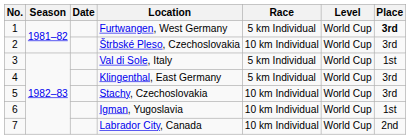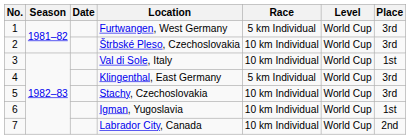 <table class="wikitable sortable" style="text-align: center;">
 <tr>
 <th scope="col">No.</th>
 <th scope="col">Season</th>
 <th scope="col">Date</th>
 <th scope="col">Location</th>
 <th scope="col">Race</th>
 <th scope="col">Level</th>
 <th scope="col">Place</th>
 </tr>
 <tr>
 <td>1</td>
 <td rowspan="2"><a href='#'>1981–82</a></td>
 <td style="text-align: right;"></td>
 <td style="text-align: left;"> <a href='#'>Furtwangen</a>, West Germany</td>
 <td>5 km Individual</td>
 <td>World Cup</td>
-<td><strong>3rd</strong></td>
+<td>3rd</td>
 </tr>
 <tr>
 <td>2</td>
 <td style="text-align: right;"></td>
 <td style="text-align: left;"> <a href='#'>Štrbské Pleso</a>, Czechoslovakia</td>
 <td>10 km Individual</td>
 <td>World Cup</td>
 <td>3rd</td>
 </tr>
 <tr>
 <td>3</td>
 <td rowspan="5"><a href='#'>1982–83</a></td>
 <td style="text-align: right;"></td>
 <td style="text-align: left;"> <a href='#'>Val di Sole</a>, Italy</td>
-<td>5 km Individual</td>
+<td>10 km Individual</td>
 <td>World Cup</td>
 <td>1st</td>
 </tr>
 <tr>
 <td>4</td>
 <td style="text-align: right;"></td>
 <td style="text-align: left;"> <a href='#'>Klingenthal</a>, East Germany</td>
 <td>5 km Individual</td>
 <td>World Cup</td>
 <td>3rd</td>
 </tr>
 <tr>
 <td>5</td>
 <td style="text-align: right;"></td>
 <td style="text-align: left;"> <a href='#'>Stachy</a>, Czechoslovakia</td>
 <td>10 km Individual</td>
 <td>World Cup</td>
 <td>3rd</td>
 </tr>
 <tr>
 <td>6</td>
 <td style="text-align: right;"></td>
 <td style="text-align: left;"> <a href='#'>Igman</a>, Yugoslavia</td>
 <td>10 km Individual</td>
 <td>World Cup</td>
 <td>1st</td>
 </tr>
 <tr>
 <td>7</td>
 <td style="text-align: right;"></td>
 <td style="text-align: left;"> <a href='#'>Labrador City</a>, Canada</td>
 <td>10 km Individual</td>
 <td>World Cup</td>
 <td>2nd</td>
 </tr>
 </table>
